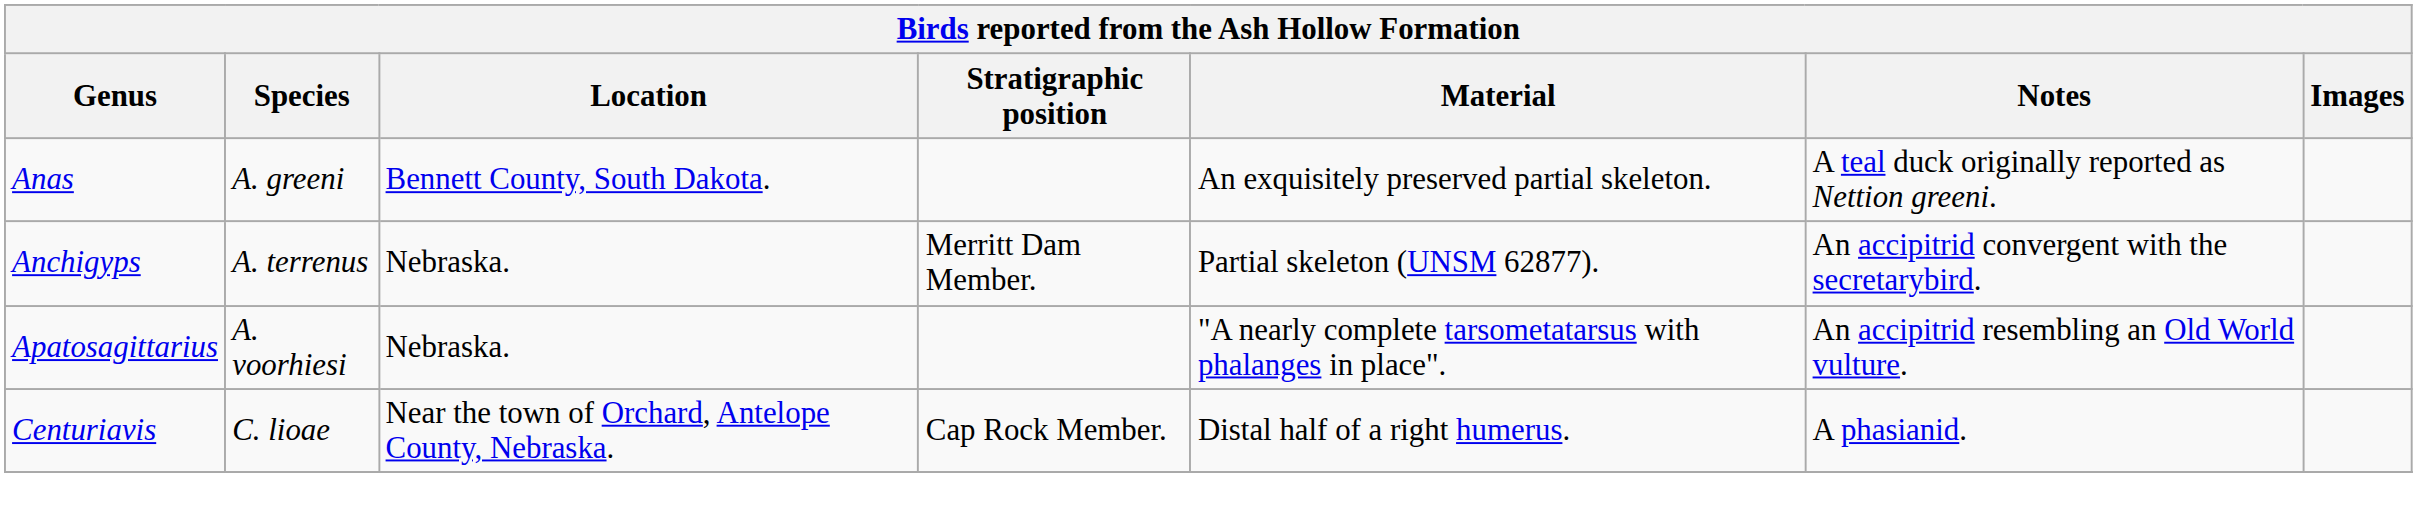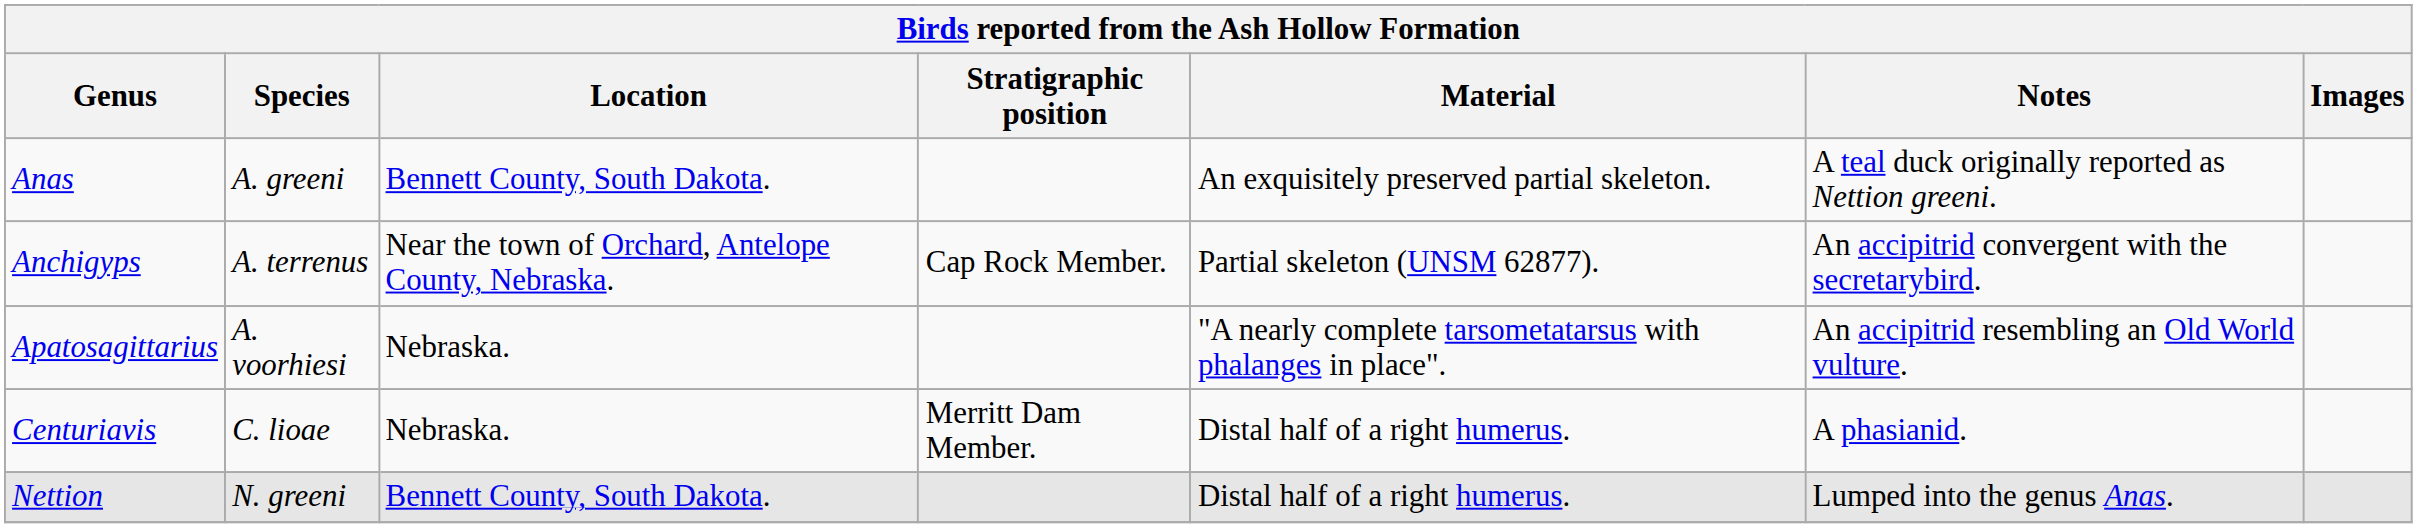 <table class="wikitable" align="center">
 <tr>
 <th colspan="7" align="center"><strong><a href='#'>Birds</a> reported from the Ash Hollow Formation</strong></th>
 </tr>
 <tr>
 <th>Genus</th>
 <th>Species</th>
 <th>Location</th>
 <th><strong>Stratigraphic position</strong></th>
 <th><strong>Material</strong></th>
 <th>Notes</th>
 <th>Images</th>
 </tr>
 <tr>
 <td><em><a href='#'>Anas</a></em></td>
 <td><em>A. greeni</em></td>
 <td><a href='#'>Bennett County, South Dakota</a>.</td>
 <td></td>
 <td>An exquisitely preserved partial skeleton.</td>
 <td>A <a href='#'>teal</a> duck originally reported as <em>Nettion greeni</em>.</td>
 <td></td>
 </tr>
 <tr>
 <td><em><a href='#'>Anchigyps</a></em></td>
 <td><em>A. terrenus</em></td>
-<td>Nebraska.</td>
-<td>Merritt Dam Member.</td>
+<td>Near the town of <a href='#'>Orchard</a>, <a href='#'>Antelope County, Nebraska</a>.</td>
+<td>Cap Rock Member.</td>
 <td>Partial skeleton (<a href='#'>UNSM</a> 62877).</td>
 <td>An <a href='#'>accipitrid</a> convergent with the <a href='#'>secretarybird</a>.</td>
 <td></td>
 </tr>
 <tr>
 <td><em><a href='#'>Apatosagittarius</a></em></td>
 <td><em>A. voorhiesi</em></td>
 <td>Nebraska.</td>
 <td></td>
 <td>"A nearly complete <a href='#'>tarsometatarsus</a> with <a href='#'>phalanges</a> in place".</td>
 <td>An <a href='#'>accipitrid</a> resembling an <a href='#'>Old World vulture</a>.</td>
 <td></td>
 </tr>
 <tr>
 <td><em><a href='#'>Centuriavis</a></em></td>
 <td><em>C. lioae</em></td>
-<td>Near the town of <a href='#'>Orchard</a>, <a href='#'>Antelope County, Nebraska</a>.</td>
-<td>Cap Rock Member.</td>
+<td>Nebraska.</td>
+<td>Merritt Dam Member.</td>
 <td>Distal half of a right <a href='#'>humerus</a>.</td>
 <td>A <a href='#'>phasianid</a>.</td>
 <td></td>
 </tr>
 <tr>
+<td style="background:#E6E6E6;"><em><a href='#'>Nettion</a></em></td>
+<td style="background:#E6E6E6;"><em>N. greeni</em></td>
+<td style="background:#E6E6E6;"><a href='#'>Bennett County, South Dakota</a>.</td>
+<td style="background:#E6E6E6;"></td>
+<td style="background:#E6E6E6;">Distal half of a right <a href='#'>humerus</a>.</td>
+<td style="background:#E6E6E6;">Lumped into the genus <em><a href='#'>Anas</a></em>.</td>
+<td style="background:#E6E6E6;"></td>
+</tr>
+<tr>
 </tr>
 </table>
